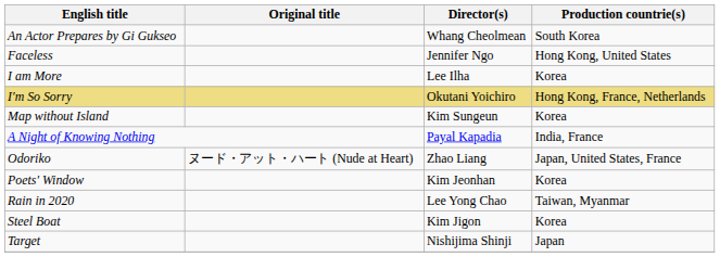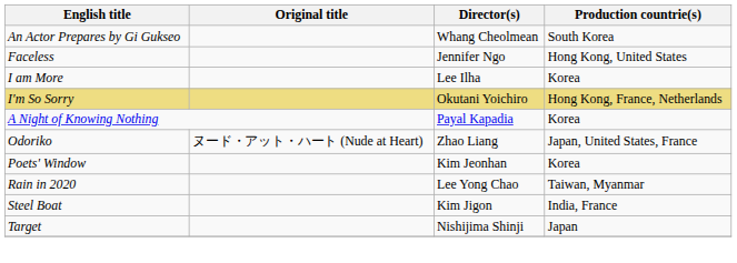 <table class="sortable wikitable" style="width:100%; margin-bottom:4px" cellpadding="5">
 <tr>
 <th scope="col">English title</th>
 <th scope="col">Original title</th>
 <th scope="col">Director(s)</th>
 <th scope="col">Production countrie(s)</th>
 </tr>
 <tr>
 <td><em>An Actor Prepares by Gi Gukseo</em></td>
 <td></td>
 <td>Whang Cheolmean</td>
 <td>South Korea</td>
 </tr>
 <tr>
 <td><em>Faceless</em></td>
 <td></td>
 <td>Jennifer Ngo</td>
 <td>Hong Kong, United States</td>
 </tr>
 <tr>
 <td><em>I am More</em></td>
 <td></td>
 <td>Lee Ilha</td>
 <td>Korea</td>
 </tr>
 <tr style="background:#eedd82;">
 <td><em>I′m So Sorry</em></td>
 <td></td>
 <td>Okutani Yoichiro</td>
 <td>Hong Kong, France, Netherlands</td>
 </tr>
 <tr>
-<td><em>Map without Island</em></td>
-<td></td>
-<td>Kim Sungeun</td>
-<td>Korea</td>
-</tr>
-<tr>
 <td colspan=2><em><a href='#'>A Night of Knowing Nothing</a></em></td>
 <td><a href='#'>Payal Kapadia</a></td>
-<td>India, France</td>
+<td>Korea</td>
 </tr>
 <tr>
 <td><em>Odoriko</em></td>
 <td>ヌード・アット・ハート (Nude at Heart)</td>
 <td>Zhao Liang</td>
 <td>Japan, United States, France</td>
 </tr>
 <tr>
 <td><em>Poets' Window</em></td>
 <td></td>
 <td>Kim Jeonhan</td>
 <td>Korea</td>
 </tr>
 <tr>
 <td><em>Rain in 2020</em></td>
 <td></td>
 <td>Lee Yong Chao</td>
 <td>Taiwan, Myanmar</td>
 </tr>
 <tr>
 <td><em>Steel Boat</em></td>
 <td></td>
 <td>Kim Jigon</td>
-<td>Korea</td>
+<td>India, France</td>
 </tr>
 <tr>
 <td><em>Target</em></td>
 <td></td>
 <td>Nishijima Shinji</td>
 <td>Japan</td>
 </tr>
 <tr>
 </tr>
 </table>
